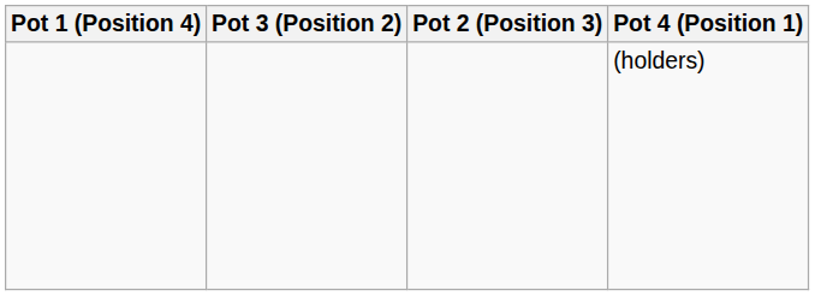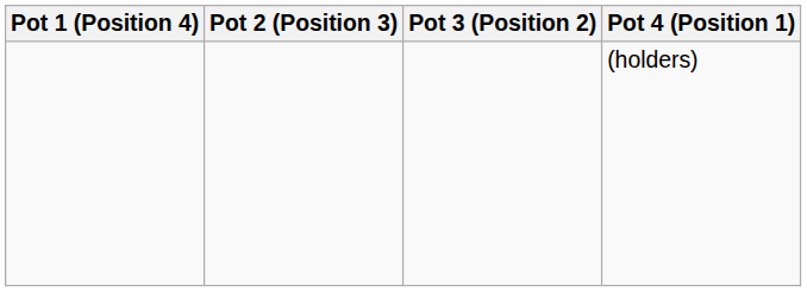 <table class="wikitable sortable">
 <tr>
 <th width=25%>Pot 1 (Position 4)</th>
+<th width=25%>Pot 2 (Position 3)</th>
 <th width=25%>Pot 3 (Position 2)</th>
-<th width=25%>Pot 2 (Position 3)</th>
 <th width=25%>Pot 4 (Position 1)</th>
 </tr>
 <tr>
 <td><br><br><br><br><br><br><br><br><br></td>
 <td><br><br><br><br><br><br><br><br><br></td>
 <td><br><br><br><br><br><br><br><br><br></td>
 <td> (holders)<br><br><br><br><br><br><br><br><br></td>
 </tr>
 </table>
